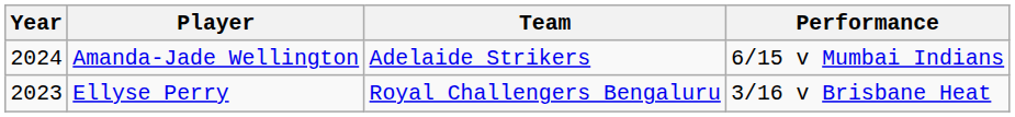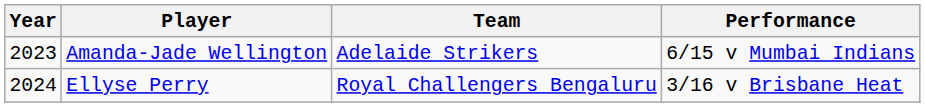 <table class="wikitable">
 <tr>
 <th>Year</th>
 <th>Player</th>
 <th>Team</th>
 <th>Performance</th>
 </tr>
 <tr>
-<td>2024</td>
+<td>2023</td>
 <td> <a href='#'>Amanda-Jade Wellington</a></td>
 <td> <a href='#'>Adelaide Strikers</a></td>
 <td>6/15 v  <a href='#'>Mumbai Indians</a></td>
 </tr>
 <tr>
-<td>2023</td>
+<td>2024</td>
 <td> <a href='#'>Ellyse Perry</a></td>
 <td> <a href='#'>Royal Challengers Bengaluru</a></td>
 <td>3/16 v  <a href='#'>Brisbane Heat</a></td>
 </tr>
 </table>
